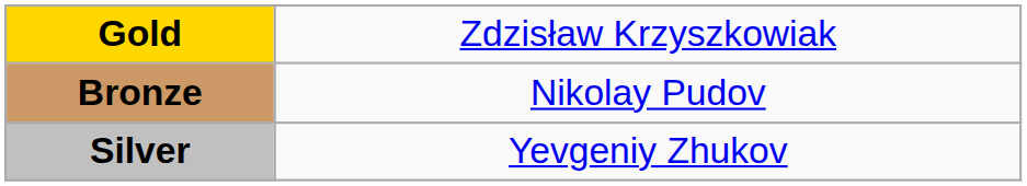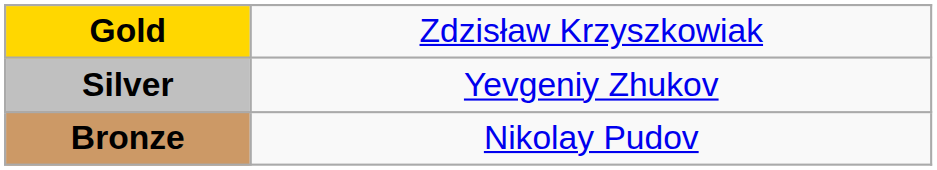 <table class="wikitable" style="text-align:center; " width="35%">
 <tr>
 <td bgcolor="gold"><strong>Gold</strong></td>
 <td><a href='#'>Zdzisław Krzyszkowiak</a><br>  <small><em></em></small></td>
 </tr>
 <tr>
+<td bgcolor="silver"><strong>Silver</strong></td>
+<td><a href='#'>Yevgeniy Zhukov</a><br>  <small><em></em></small></td>
+</tr>
+<tr>
 <td bgcolor="CC9966"><strong>Bronze</strong></td>
 <td><a href='#'>Nikolay Pudov</a><br>  <small><em></em></small></td>
 </tr>
-<tr>
-<td bgcolor="silver"><strong>Silver</strong></td>
-<td><a href='#'>Yevgeniy Zhukov</a><br>  <small><em></em></small></td>
-</tr>
 </table>
